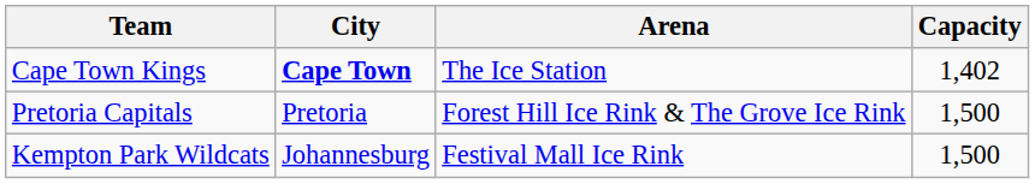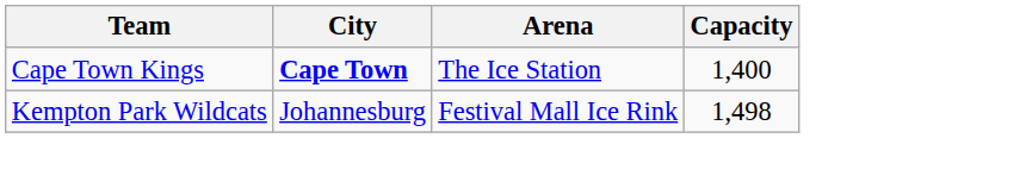 <table class="wikitable" style="text-align:left">
 <tr>
 <th>Team</th>
 <th>City</th>
 <th>Arena</th>
 <th>Capacity</th>
 </tr>
 <tr>
 <td><a href='#'>Cape Town Kings</a></td>
 <td><strong><a href='#'>Cape Town</a></strong></td>
 <td><a href='#'>The Ice Station</a></td>
-<td align=center>1,402</td>
-</tr>
-<tr>
-<td><a href='#'>Pretoria Capitals</a></td>
-<td><a href='#'>Pretoria</a></td>
-<td><a href='#'>Forest Hill Ice Rink</a> & <a href='#'>The Grove Ice Rink</a></td>
-<td align=center>1,500</td>
+<td align=center>1,400</td>
 </tr>
 <tr>
 <td><a href='#'>Kempton Park Wildcats</a></td>
 <td><a href='#'>Johannesburg</a></td>
 <td><a href='#'>Festival Mall Ice Rink</a></td>
-<td align=center>1,500</td>
+<td align=center>1,498</td>
 </tr>
 </table>
